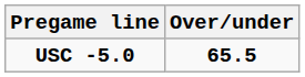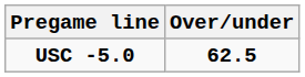 <table class="wikitable">
 <tr align="center">
 <th style=>Pregame line</th>
 <th style=>Over/under</th>
 </tr>
 <tr align="center">
 <td><strong>USC -5.0</strong></td>
-<td><strong>65.5</strong></td>
+<td><strong>62.5</strong></td>
 </tr>
 </table>
